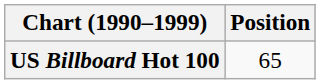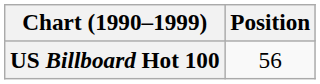 <table class="wikitable plainrowheaders" style="text-align:center">
 <tr>
 <th>Chart (1990–1999)</th>
 <th>Position</th>
 </tr>
 <tr>
 <th scope="row">US <em>Billboard</em> Hot 100</th>
-<td>65</td>
+<td>56</td>
 </tr>
 </table>
